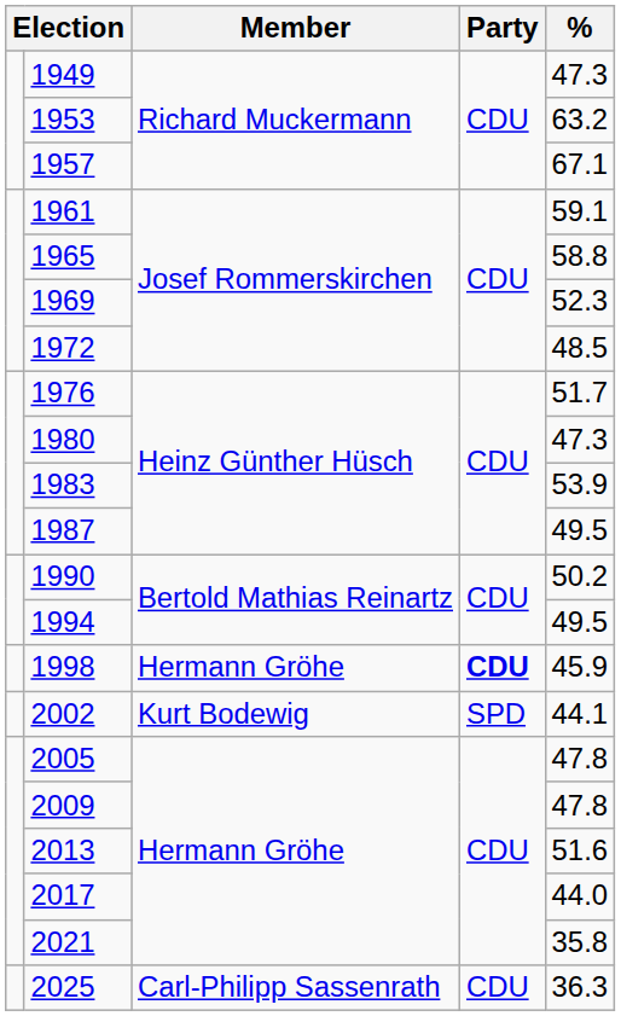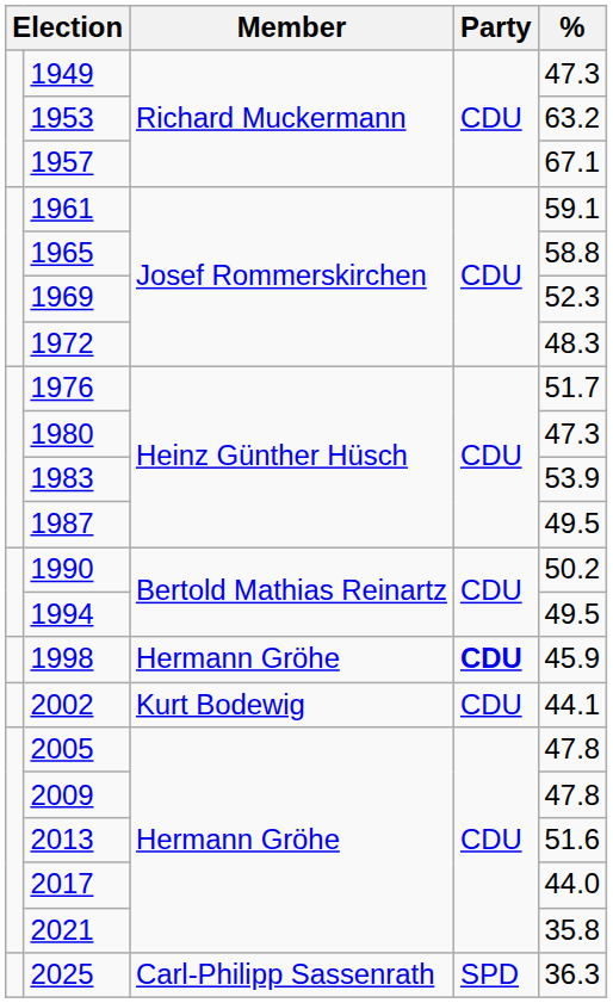 <table class=wikitable>
 <tr>
 <th colspan=2>Election</th>
 <th>Member</th>
 <th>Party</th>
 <th>%</th>
 </tr>
 <tr>
 <td rowspan=3 bgcolor=></td>
 <td><a href='#'>1949</a></td>
 <td rowspan=3><a href='#'>Richard Muckermann</a></td>
 <td rowspan=3><a href='#'>CDU</a></td>
 <td align=right>47.3</td>
 </tr>
 <tr>
 <td><a href='#'>1953</a></td>
 <td align=right>63.2</td>
 </tr>
 <tr>
 <td><a href='#'>1957</a></td>
 <td align=right>67.1</td>
 </tr>
 <tr>
 <td rowspan=4 bgcolor=></td>
 <td><a href='#'>1961</a></td>
 <td rowspan=4><a href='#'>Josef Rommerskirchen</a></td>
 <td rowspan=4><a href='#'>CDU</a></td>
 <td align=right>59.1</td>
 </tr>
 <tr>
 <td><a href='#'>1965</a></td>
 <td align=right>58.8</td>
 </tr>
 <tr>
 <td><a href='#'>1969</a></td>
 <td align=right>52.3</td>
 </tr>
 <tr>
 <td><a href='#'>1972</a></td>
-<td align=right>48.5</td>
+<td align=right>48.3</td>
 </tr>
 <tr>
 <td rowspan=4 bgcolor=></td>
 <td><a href='#'>1976</a></td>
 <td rowspan=4><a href='#'>Heinz Günther Hüsch</a></td>
 <td rowspan=4><a href='#'>CDU</a></td>
 <td align=right>51.7</td>
 </tr>
 <tr>
 <td><a href='#'>1980</a></td>
 <td align=right>47.3</td>
 </tr>
 <tr>
 <td><a href='#'>1983</a></td>
 <td align=right>53.9</td>
 </tr>
 <tr>
 <td><a href='#'>1987</a></td>
 <td align=right>49.5</td>
 </tr>
 <tr>
 <td rowspan=2 bgcolor=></td>
 <td><a href='#'>1990</a></td>
 <td rowspan=2><a href='#'>Bertold Mathias Reinartz</a></td>
 <td rowspan=2><a href='#'>CDU</a></td>
 <td align=right>50.2</td>
 </tr>
 <tr>
 <td><a href='#'>1994</a></td>
 <td align=right>49.5</td>
 </tr>
 <tr>
 <td bgcolor=></td>
 <td><a href='#'>1998</a></td>
 <td><a href='#'>Hermann Gröhe</a></td>
 <td><strong><a href='#'>CDU</a></strong></td>
 <td align=right>45.9</td>
 </tr>
 <tr>
 <td bgcolor=></td>
 <td><a href='#'>2002</a></td>
 <td><a href='#'>Kurt Bodewig</a></td>
-<td><a href='#'>SPD</a></td>
+<td><a href='#'>CDU</a></td>
 <td align=right>44.1</td>
 </tr>
 <tr>
 <td rowspan=5 bgcolor=></td>
 <td><a href='#'>2005</a></td>
 <td rowspan=5><a href='#'>Hermann Gröhe</a></td>
 <td rowspan=5><a href='#'>CDU</a></td>
 <td align=right>47.8</td>
 </tr>
 <tr>
 <td><a href='#'>2009</a></td>
 <td align=right>47.8</td>
 </tr>
 <tr>
 <td><a href='#'>2013</a></td>
 <td align=right>51.6</td>
 </tr>
 <tr>
 <td><a href='#'>2017</a></td>
 <td align=right>44.0</td>
 </tr>
 <tr>
 <td><a href='#'>2021</a></td>
 <td align=right>35.8</td>
 </tr>
 <tr>
 <td bgcolor=></td>
 <td><a href='#'>2025</a></td>
 <td><a href='#'>Carl-Philipp Sassenrath</a></td>
-<td><a href='#'>CDU</a></td>
+<td><a href='#'>SPD</a></td>
 <td align=right>36.3</td>
 </tr>
 </table>
